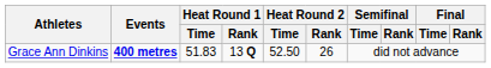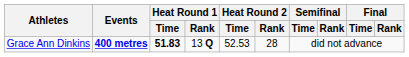 <table class=wikitable style=font-size:90%>
 <tr>
 <th rowspan=2>Athletes</th>
 <th rowspan=2>Events</th>
 <th colspan=2>Heat Round 1</th>
 <th colspan=2>Heat Round 2</th>
 <th colspan=2>Semifinal</th>
 <th colspan=2>Final</th>
 </tr>
 <tr>
 <th>Time</th>
 <th>Rank</th>
 <th>Time</th>
 <th>Rank</th>
 <th>Time</th>
 <th>Rank</th>
 <th>Time</th>
 <th>Rank</th>
 </tr>
 <tr>
 <td><a href='#'>Grace Ann Dinkins</a></td>
 <td><strong><a href='#'>400 metres</a></strong></td>
-<td align=center>51.83</td>
+<td align=center><strong>51.83</strong></td>
 <td align=center>13 <strong>Q</strong></td>
-<td align=center>52.50</td>
-<td align=center>26</td>
+<td align=center>52.53</td>
+<td align=center>28</td>
 <td align=center colspan=4>did not advance</td>
 </tr>
 </table>
